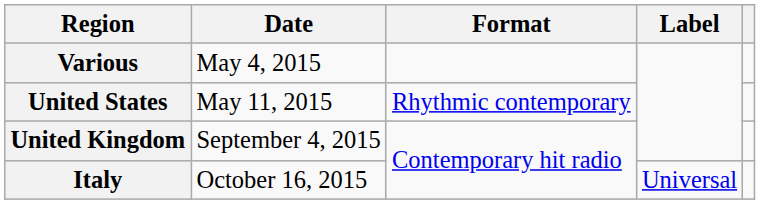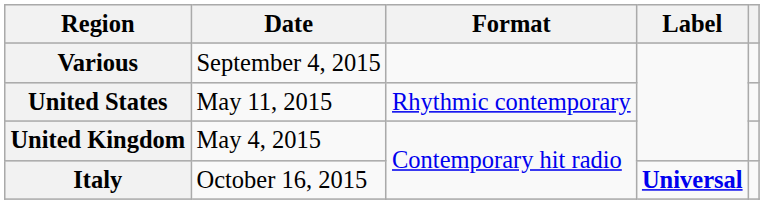 <table class="wikitable plainrowheaders">
 <tr>
 <th scope="col">Region</th>
 <th scope="col">Date</th>
 <th scope="col">Format</th>
 <th scope="col">Label</th>
 <th scope="col"></th>
 </tr>
 <tr>
 <th scope="row">Various</th>
-<td>May 4, 2015</td>
+<td>September 4, 2015</td>
 <td></td>
 <td rowspan="3"></td>
 <td style="text-align:center;"></td>
 </tr>
 <tr>
 <th scope="row">United States</th>
 <td>May 11, 2015</td>
 <td><a href='#'>Rhythmic contemporary</a></td>
 <td style="text-align:center;"></td>
 </tr>
 <tr>
 <th scope="row">United Kingdom</th>
-<td>September 4, 2015</td>
+<td>May 4, 2015</td>
 <td rowspan="2"><a href='#'>Contemporary hit radio</a></td>
 <td style="text-align:center;"></td>
 </tr>
 <tr>
 <th scope="row">Italy</th>
 <td>October 16, 2015</td>
-<td><a href='#'>Universal</a></td>
+<td><strong><a href='#'>Universal</a></strong></td>
 <td style="text-align:center;"></td>
 </tr>
 </table>
